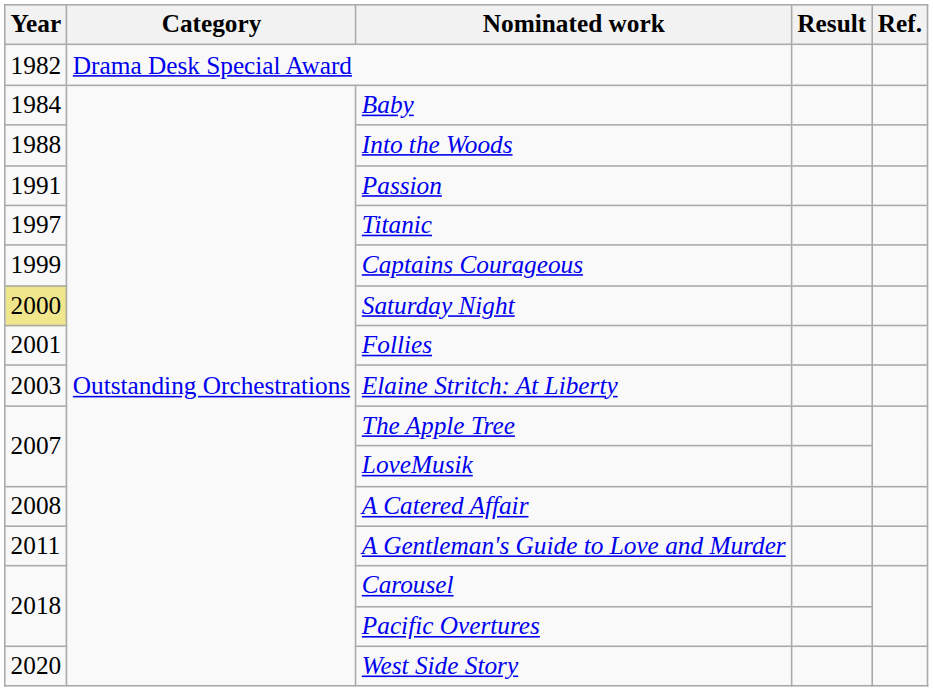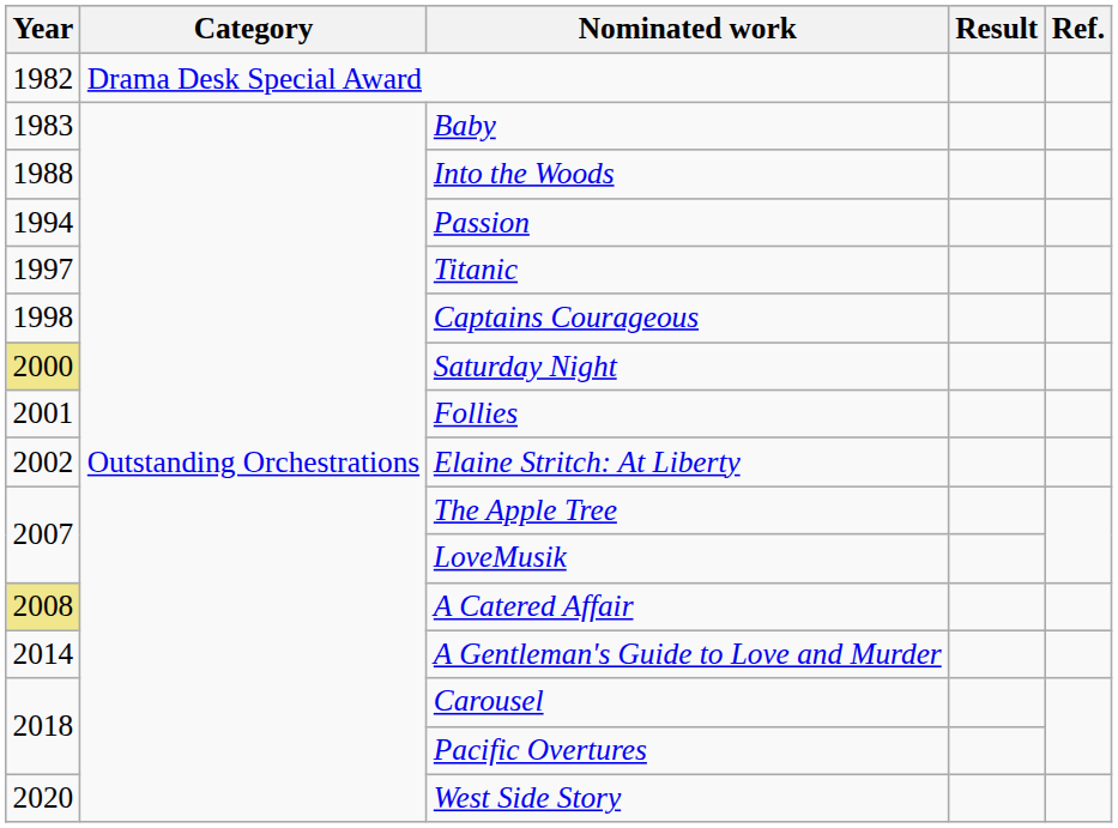 <table class="wikitable">
 <tr>
 <th>Year</th>
 <th>Category</th>
 <th>Nominated work</th>
 <th>Result</th>
 <th>Ref.</th>
 </tr>
 <tr>
 <td>1982</td>
 <td colspan="2"><a href='#'>Drama Desk Special Award</a></td>
 <td></td>
 <td align="center"></td>
 </tr>
 <tr>
-<td>1984</td>
+<td>1983</td>
 <td rowspan="15"><a href='#'>Outstanding Orchestrations</a></td>
 <td><em><a href='#'>Baby</a></em></td>
 <td></td>
 <td align="center"></td>
 </tr>
 <tr>
 <td>1988</td>
 <td><em><a href='#'>Into the Woods</a></em></td>
 <td></td>
 <td align="center"></td>
 </tr>
 <tr>
-<td>1991</td>
+<td>1994</td>
 <td><em><a href='#'>Passion</a></em></td>
 <td></td>
 <td align="center"></td>
 </tr>
 <tr>
 <td>1997</td>
 <td><em><a href='#'>Titanic</a></em></td>
 <td></td>
 <td align="center"></td>
 </tr>
 <tr>
-<td>1999</td>
+<td>1998</td>
 <td><em><a href='#'>Captains Courageous</a></em></td>
 <td></td>
 <td align="center"></td>
 </tr>
 <tr>
 <td style="background: khaki;">2000</td>
 <td><em><a href='#'>Saturday Night</a></em></td>
 <td></td>
 <td align="center"></td>
 </tr>
 <tr>
 <td>2001</td>
 <td><em><a href='#'>Follies</a></em></td>
 <td></td>
 <td align="center"></td>
 </tr>
 <tr>
-<td>2003</td>
+<td>2002</td>
 <td><em><a href='#'>Elaine Stritch: At Liberty</a></em></td>
 <td></td>
 <td align="center"></td>
 </tr>
 <tr>
 <td rowspan="2">2007</td>
 <td><em><a href='#'>The Apple Tree</a></em></td>
 <td></td>
 <td align="center" rowspan="2"></td>
 </tr>
 <tr>
 <td><em><a href='#'>LoveMusik</a></em></td>
 <td></td>
 </tr>
 <tr>
-<td>2008</td>
+<td style="background: khaki;">2008</td>
 <td><em><a href='#'>A Catered Affair</a></em></td>
 <td></td>
 <td align="center"></td>
 </tr>
 <tr>
-<td>2011</td>
+<td>2014</td>
 <td><em><a href='#'>A Gentleman's Guide to Love and Murder</a></em></td>
 <td></td>
 <td align="center"></td>
 </tr>
 <tr>
 <td rowspan="2">2018</td>
 <td><em><a href='#'>Carousel</a></em></td>
 <td></td>
 <td align="center" rowspan="2"></td>
 </tr>
 <tr>
 <td><em><a href='#'>Pacific Overtures</a></em></td>
 <td></td>
 </tr>
 <tr>
 <td>2020</td>
 <td><em><a href='#'>West Side Story</a></em></td>
 <td></td>
 <td align="center"></td>
 </tr>
 </table>
